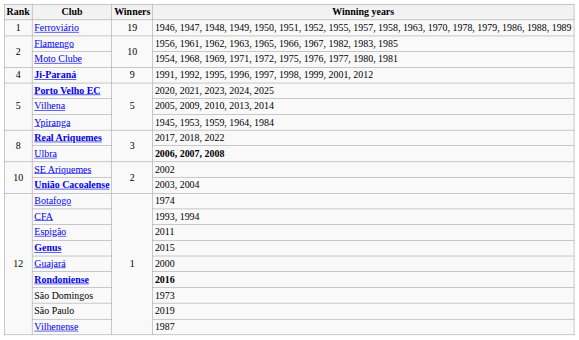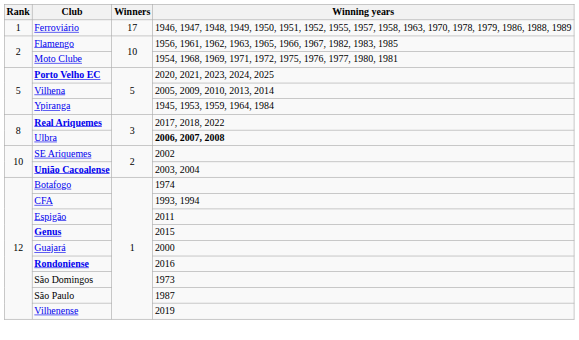 <table class="wikitable sortable">
 <tr>
 <th>Rank</th>
 <th>Club</th>
 <th>Winners</th>
 <th>Winning years</th>
 </tr>
 <tr>
 <td align="center">1</td>
 <td><a href='#'>Ferroviário</a></td>
-<td align="center">19</td>
+<td align="center">17</td>
 <td>1946, 1947, 1948, 1949, 1950, 1951, 1952, 1955, 1957, 1958, 1963, 1970, 1978, 1979, 1986, 1988, 1989</td>
 </tr>
 <tr>
 <td rowspan=2 align="center">2</td>
 <td><a href='#'>Flamengo</a></td>
 <td rowspan=2 align="center">10</td>
 <td>1956, 1961, 1962, 1963, 1965, 1966, 1967, 1982, 1983, 1985</td>
 </tr>
 <tr>
 <td><a href='#'>Moto Clube</a></td>
 <td>1954, 1968, 1969, 1971, 1972, 1975, 1976, 1977, 1980, 1981</td>
-</tr>
-<tr>
-<td align="center">4</td>
-<td><strong><a href='#'>Ji-Paraná</a></strong></td>
-<td align="center">9</td>
-<td>1991, 1992, 1995, 1996, 1997, 1998, 1999, 2001, 2012</td>
 </tr>
 <tr>
 <td rowspan=3 align="center">5</td>
 <td><strong><a href='#'>Porto Velho EC</a></strong></td>
 <td rowspan=3 align="center">5</td>
 <td>2020, 2021, 2023, 2024, 2025</td>
 </tr>
 <tr>
 <td><a href='#'>Vilhena</a></td>
 <td>2005, 2009, 2010, 2013, 2014</td>
 </tr>
 <tr>
 <td><a href='#'>Ypiranga</a></td>
 <td>1945, 1953, 1959, 1964, 1984</td>
 </tr>
 <tr>
 <td rowspan=2 align="center">8</td>
 <td><strong><a href='#'>Real Ariquemes</a></strong></td>
 <td rowspan=2 align="center">3</td>
 <td>2017, 2018, 2022</td>
 </tr>
 <tr>
 <td><a href='#'>Ulbra</a></td>
 <td><strong>2006, 2007, 2008</strong></td>
 </tr>
 <tr>
 <td rowspan=2 align="center">10</td>
 <td><a href='#'>SE Ariquemes</a></td>
 <td rowspan=2 align="center">2</td>
 <td>2002</td>
 </tr>
 <tr>
 <td><strong><a href='#'>União Cacoalense</a></strong></td>
 <td>2003, 2004</td>
 </tr>
 <tr>
 <td rowspan=9 align="center">12</td>
 <td><a href='#'>Botafogo</a></td>
 <td rowspan=9 align="center">1</td>
 <td>1974</td>
 </tr>
 <tr>
 <td><a href='#'>CFA</a></td>
 <td>1993, 1994</td>
 </tr>
 <tr>
 <td><a href='#'>Espigão</a></td>
 <td>2011</td>
 </tr>
 <tr>
 <td><strong><a href='#'>Genus</a></strong></td>
 <td>2015</td>
 </tr>
 <tr>
 <td><a href='#'>Guajará</a></td>
 <td>2000</td>
 </tr>
 <tr>
 <td><strong><a href='#'>Rondoniense</a></strong></td>
-<td><strong>2016</strong></td>
+<td>2016</td>
 </tr>
 <tr>
 <td>São Domingos</td>
 <td>1973</td>
 </tr>
 <tr>
 <td>São Paulo</td>
-<td>2019</td>
+<td>1987</td>
 </tr>
 <tr>
 <td><a href='#'>Vilhenense</a></td>
-<td>1987</td>
+<td>2019</td>
 </tr>
 </table>
